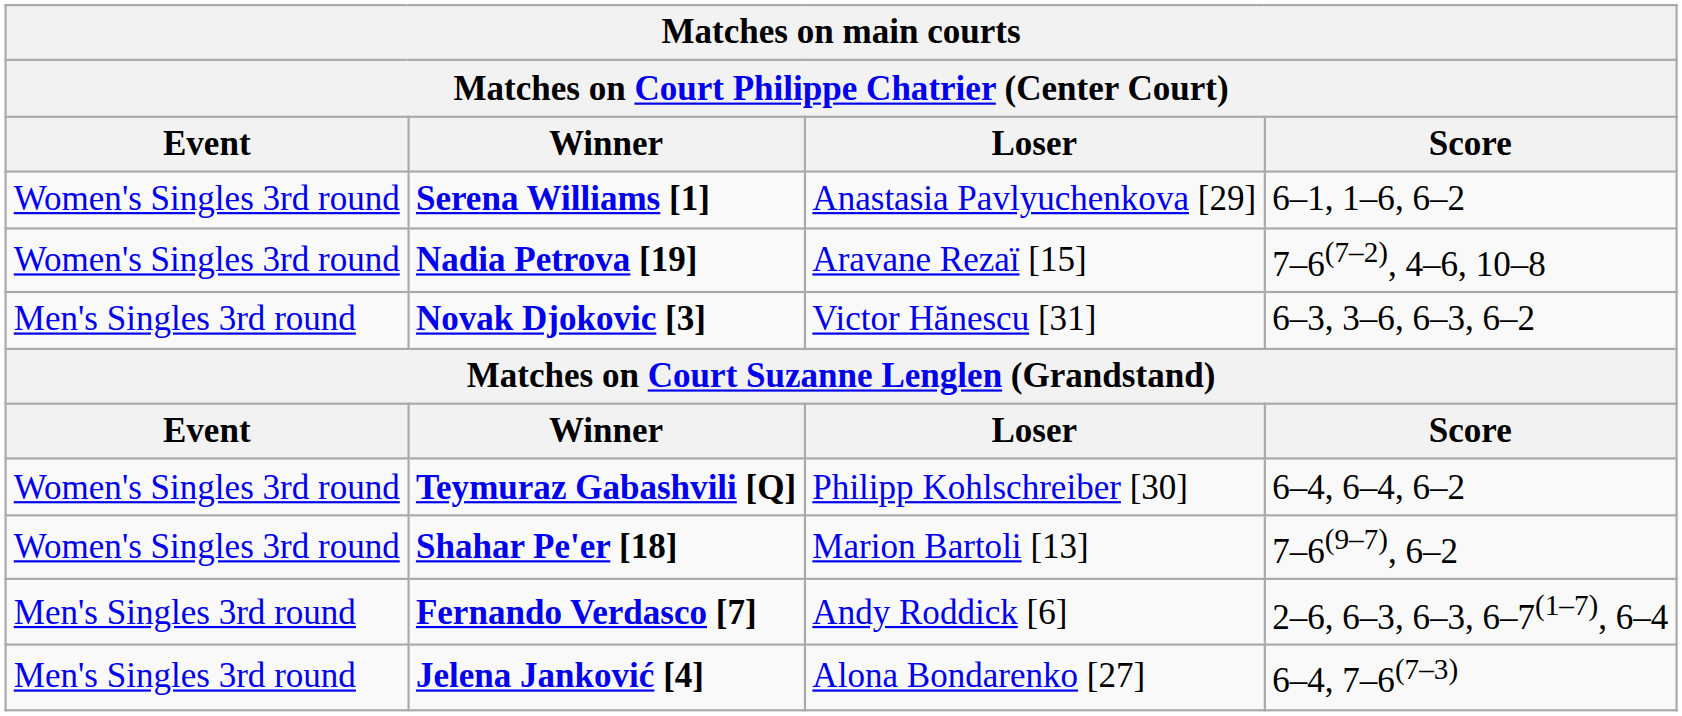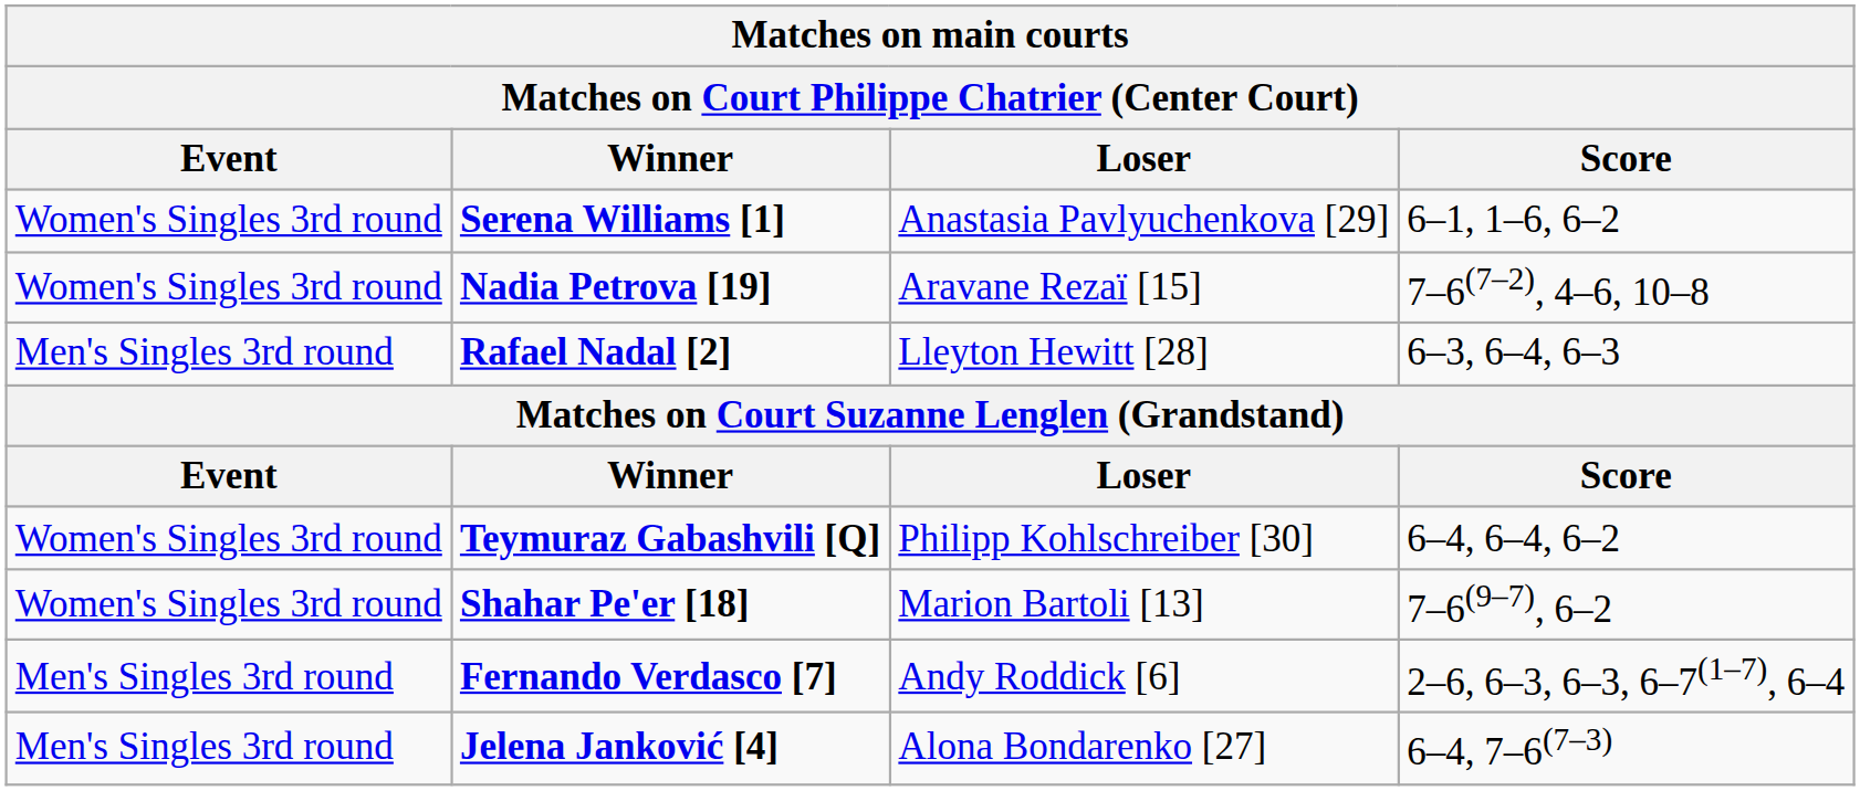 <table class="wikitable collapsible uncollapsed" style="margin:auto;">
 <tr>
 <th colspan="4" style="white-space:nowrap;">Matches on main courts</th>
 </tr>
 <tr>
 <th colspan="4"><strong>Matches on <a href='#'>Court Philippe Chatrier</a> (Center Court)</strong></th>
 </tr>
 <tr>
 <th>Event</th>
 <th>Winner</th>
 <th>Loser</th>
 <th>Score</th>
 </tr>
 <tr>
 <td><a href='#'>Women's Singles 3rd round</a></td>
 <td> <strong><a href='#'>Serena Williams</a> [1]</strong></td>
 <td> <a href='#'>Anastasia Pavlyuchenkova</a> [29]</td>
 <td>6–1, 1–6, 6–2</td>
 </tr>
 <tr>
 <td><a href='#'>Women's Singles 3rd round</a></td>
 <td> <strong><a href='#'>Nadia Petrova</a> [19]</strong></td>
 <td> <a href='#'>Aravane Rezaï</a> [15]</td>
 <td>7–6<sup>(7–2)</sup>, 4–6, 10–8</td>
 </tr>
 <tr>
 <td><a href='#'>Men's Singles 3rd round</a></td>
-<td> <strong><a href='#'>Novak Djokovic</a> [3]</strong></td>
-<td> <a href='#'>Victor Hănescu</a> [31]</td>
-<td>6–3, 3–6, 6–3, 6–2</td>
+<td> <strong><a href='#'>Rafael Nadal</a> [2]</strong></td>
+<td> <a href='#'>Lleyton Hewitt</a> [28]</td>
+<td>6–3, 6–4, 6–3</td>
 </tr>
 <tr>
 <th colspan="4"><strong>Matches on <a href='#'>Court Suzanne Lenglen</a> (Grandstand)</strong></th>
 </tr>
 <tr>
 <th>Event</th>
 <th>Winner</th>
 <th>Loser</th>
 <th>Score</th>
 </tr>
 <tr>
 <td><a href='#'>Women's Singles 3rd round</a></td>
 <td> <strong><a href='#'>Teymuraz Gabashvili</a> [Q]</strong></td>
 <td> <a href='#'>Philipp Kohlschreiber</a> [30]</td>
 <td>6–4, 6–4, 6–2</td>
 </tr>
 <tr>
 <td><a href='#'>Women's Singles 3rd round</a></td>
 <td> <strong><a href='#'>Shahar Pe'er</a> [18]</strong></td>
 <td> <a href='#'>Marion Bartoli</a> [13]</td>
 <td>7–6<sup>(9–7)</sup>, 6–2</td>
 </tr>
 <tr>
 <td><a href='#'>Men's Singles 3rd round</a></td>
 <td> <strong><a href='#'>Fernando Verdasco</a> [7]</strong></td>
 <td> <a href='#'>Andy Roddick</a> [6]</td>
 <td>2–6, 6–3, 6–3, 6–7<sup>(1–7)</sup>, 6–4</td>
 </tr>
 <tr>
 <td><a href='#'>Men's Singles 3rd round</a></td>
 <td> <strong><a href='#'>Jelena Janković</a> [4]</strong></td>
 <td> <a href='#'>Alona Bondarenko</a> [27]</td>
 <td>6–4, 7–6<sup>(7–3)</sup></td>
 </tr>
 </table>
